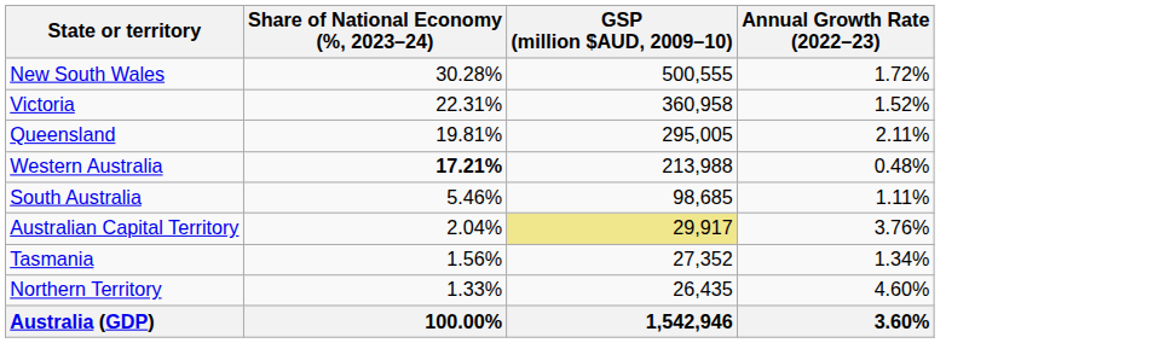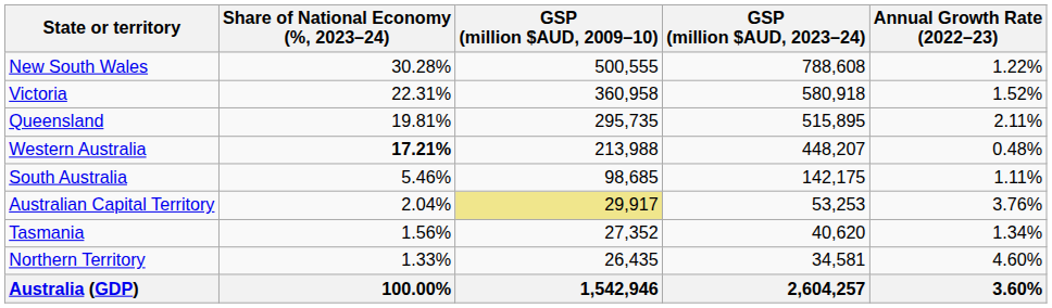 <table class="wikitable sortable">
 <tr style="background: #efefef;">
 <th>State or territory</th>
 <th>Share of National Economy<br>(%, 2023–24)</th>
 <th>GSP<br>(million $AUD, 2009–10)</th>
+<th>GSP<br>(million $AUD, 2023–24)</th>
 <th>Annual Growth Rate<br>(2022–23)</th>
 </tr>
 <tr>
 <td> <a href='#'>New South Wales</a></td>
 <td style="text-align: right;">30.28%</td>
 <td style="text-align: right;">500,555</td>
-<td style="text-align: right;"> 1.72%</td>
+<td style="text-align: right;">788,608</td>
+<td style="text-align: right;"> 1.22%</td>
 </tr>
 <tr>
 <td> <a href='#'>Victoria</a></td>
 <td style="text-align: right;">22.31%</td>
 <td style="text-align: right;">360,958</td>
+<td style="text-align: right;">580,918</td>
 <td style="text-align: right;"> 1.52%</td>
 </tr>
 <tr>
 <td> <a href='#'>Queensland</a></td>
 <td style="text-align: right;">19.81%</td>
-<td style="text-align: right;">295,005</td>
+<td style="text-align: right;">295,735</td>
+<td style="text-align: right;">515,895</td>
 <td style="text-align: right;"> 2.11%</td>
 </tr>
 <tr>
 <td> <a href='#'>Western Australia</a></td>
 <td style="text-align: right;"><strong>17.21%</strong></td>
 <td style="text-align: right;">213,988</td>
+<td style="text-align: right;">448,207</td>
 <td style="text-align: right;"> 0.48%</td>
 </tr>
 <tr>
 <td> <a href='#'>South Australia</a></td>
 <td style="text-align: right;">5.46%</td>
 <td style="text-align: right;">98,685</td>
+<td style="text-align: right;">142,175</td>
 <td style="text-align: right;"> 1.11%</td>
 </tr>
 <tr>
 <td> <a href='#'>Australian Capital Territory</a></td>
 <td style="text-align: right;">2.04%</td>
 <td style="background: khaki; text-align: right;">29,917</td>
+<td style="text-align: right;">53,253</td>
 <td style="text-align: right;"> 3.76%</td>
 </tr>
 <tr>
 <td> <a href='#'>Tasmania</a></td>
 <td style="text-align: right;">1.56%</td>
 <td style="text-align: right;">27,352</td>
+<td style="text-align: right;">40,620</td>
 <td style="text-align: right;"> 1.34%</td>
 </tr>
 <tr>
 <td> <a href='#'>Northern Territory</a></td>
 <td style="text-align: right;">1.33%</td>
 <td style="text-align: right;">26,435</td>
+<td style="text-align: right;">34,581</td>
 <td style="text-align: right;"> 4.60%</td>
 </tr>
 <tr bgcolor=#eeeeee>
 <th style="text-align: left;"> <a href='#'>Australia</a> (<a href='#'>GDP</a>)</th>
 <th style="text-align: right;">100.00%</th>
 <th style="text-align: right;">1,542,946</th>
+<th style="text-align: right;">2,604,257</th>
 <th style="text-align: right;"> 3.60%</th>
 </tr>
 </table>
